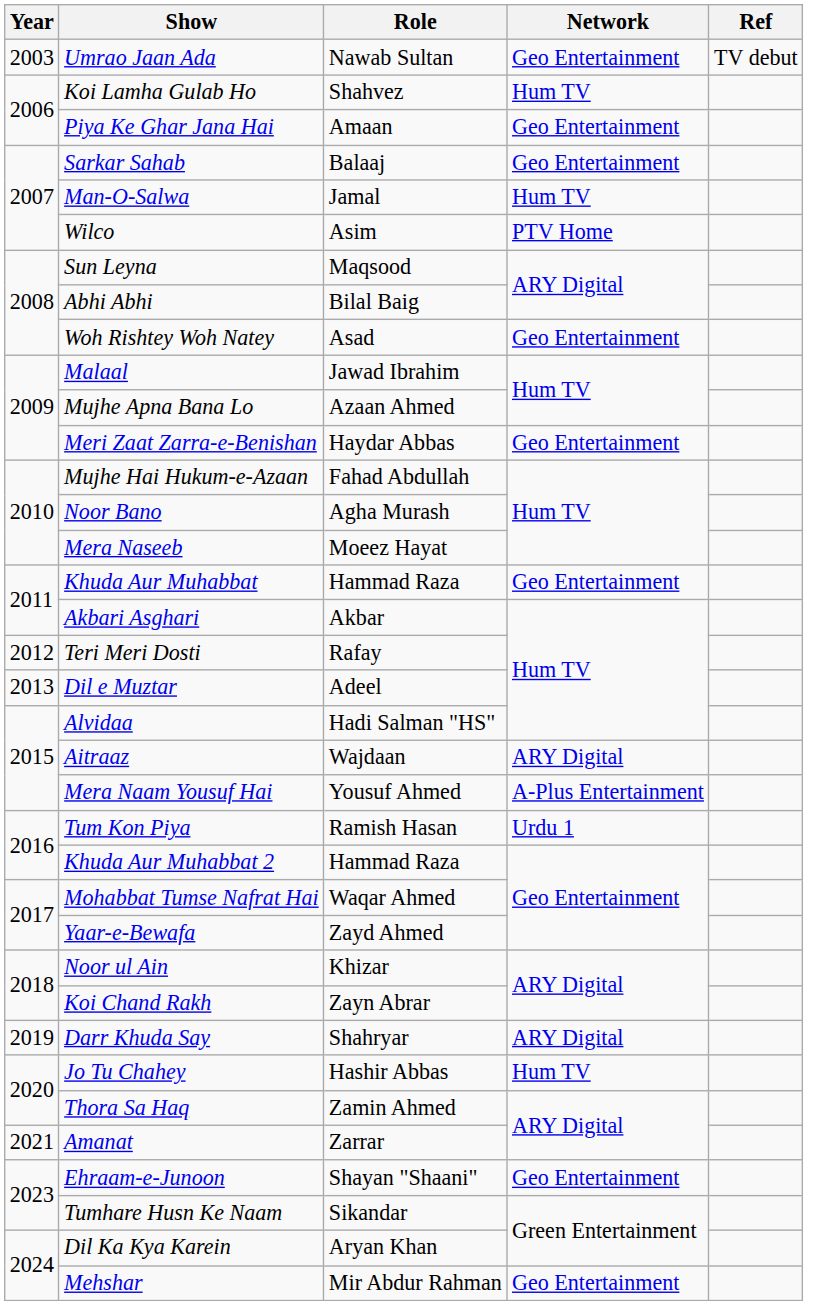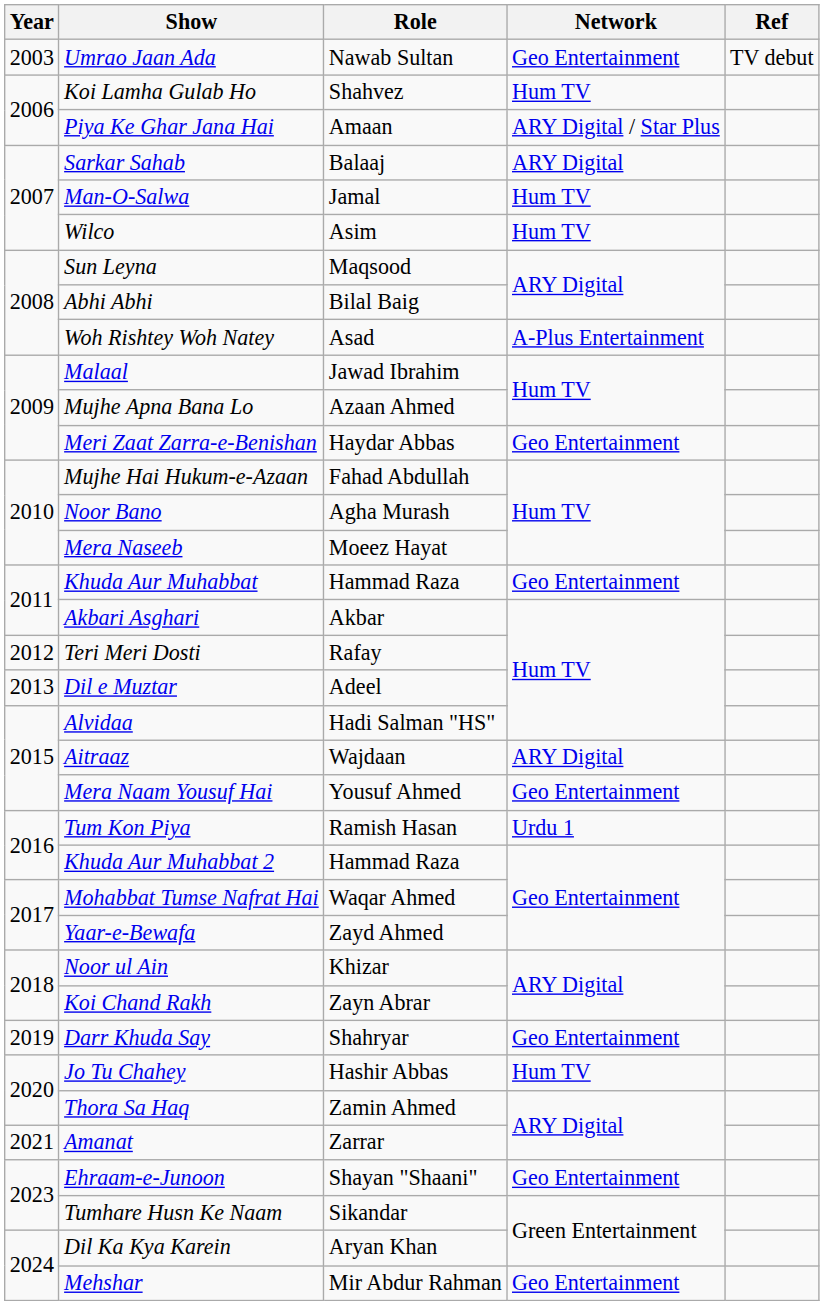 <table class="wikitable sortable">
 <tr style="text-align:center;">
 <th>Year</th>
 <th>Show</th>
 <th>Role</th>
 <th>Network</th>
 <th>Ref</th>
 </tr>
 <tr>
 <td>2003</td>
 <td><em><a href='#'>Umrao Jaan Ada</a></em></td>
 <td>Nawab Sultan</td>
 <td><a href='#'>Geo Entertainment</a></td>
 <td>TV debut</td>
 </tr>
 <tr>
 <td rowspan="2">2006</td>
 <td><em>Koi Lamha Gulab Ho</em></td>
 <td>Shahvez</td>
 <td><a href='#'>Hum TV</a></td>
 <td></td>
 </tr>
 <tr>
 <td><em><a href='#'>Piya Ke Ghar Jana Hai</a></em></td>
 <td>Amaan</td>
-<td><a href='#'>Geo Entertainment</a></td>
+<td><a href='#'>ARY Digital</a> / <a href='#'>Star Plus</a></td>
 <td></td>
 </tr>
 <tr>
 <td rowspan="3">2007</td>
 <td><em><a href='#'>Sarkar Sahab</a></em></td>
 <td>Balaaj</td>
-<td><a href='#'>Geo Entertainment</a></td>
+<td><a href='#'>ARY Digital</a></td>
 <td></td>
 </tr>
 <tr>
 <td><em><a href='#'>Man-O-Salwa</a></em></td>
 <td>Jamal</td>
 <td><a href='#'>Hum TV</a></td>
 <td></td>
 </tr>
 <tr>
 <td><em>Wilco</em></td>
 <td>Asim</td>
-<td><a href='#'>PTV Home</a></td>
+<td><a href='#'>Hum TV</a></td>
 <td></td>
 </tr>
 <tr>
 <td rowspan="3">2008</td>
 <td><em>Sun Leyna</em></td>
 <td>Maqsood</td>
 <td rowspan="2"><a href='#'>ARY Digital</a></td>
 <td></td>
 </tr>
 <tr>
 <td><em>Abhi Abhi</em></td>
 <td>Bilal Baig</td>
 <td></td>
 </tr>
 <tr>
 <td><em>Woh Rishtey Woh Natey</em></td>
 <td>Asad</td>
-<td><a href='#'>Geo Entertainment</a></td>
+<td><a href='#'>A-Plus Entertainment</a></td>
 <td></td>
 </tr>
 <tr>
 <td rowspan="3">2009</td>
 <td><em><a href='#'>Malaal</a> </em></td>
 <td>Jawad Ibrahim</td>
 <td rowspan="2"><a href='#'>Hum TV</a></td>
 <td></td>
 </tr>
 <tr>
 <td><em>Mujhe Apna Bana Lo</em></td>
 <td>Azaan Ahmed</td>
 <td></td>
 </tr>
 <tr>
 <td><em><a href='#'>Meri Zaat Zarra-e-Benishan</a></em></td>
 <td>Haydar Abbas</td>
 <td><a href='#'>Geo Entertainment</a></td>
 <td></td>
 </tr>
 <tr>
 <td rowspan="3">2010</td>
 <td><em>Mujhe Hai Hukum-e-Azaan</em></td>
 <td>Fahad Abdullah</td>
 <td rowspan="3"><a href='#'>Hum TV</a></td>
 <td></td>
 </tr>
 <tr>
 <td><em><a href='#'>Noor Bano</a></em></td>
 <td>Agha Murash</td>
 <td></td>
 </tr>
 <tr>
 <td><em><a href='#'>Mera Naseeb</a></em></td>
 <td>Moeez Hayat</td>
 <td></td>
 </tr>
 <tr>
 <td rowspan="2">2011</td>
 <td><em><a href='#'>Khuda Aur Muhabbat</a></em></td>
 <td>Hammad  Raza</td>
 <td><a href='#'>Geo Entertainment</a></td>
 <td></td>
 </tr>
 <tr>
 <td><em><a href='#'>Akbari Asghari</a></em></td>
 <td>Akbar</td>
 <td rowspan="4"><a href='#'>Hum TV</a></td>
 <td></td>
 </tr>
 <tr>
 <td>2012</td>
 <td><em>Teri Meri Dosti</em></td>
 <td>Rafay</td>
 <td></td>
 </tr>
 <tr>
 <td>2013</td>
 <td><em><a href='#'>Dil e Muztar</a></em></td>
 <td>Adeel</td>
 <td></td>
 </tr>
 <tr>
 <td rowspan="3">2015</td>
 <td><em><a href='#'>Alvidaa</a></em></td>
 <td>Hadi Salman "HS"</td>
 <td></td>
 </tr>
 <tr>
 <td><em><a href='#'>Aitraaz</a></em></td>
 <td>Wajdaan</td>
 <td><a href='#'>ARY Digital</a></td>
 <td></td>
 </tr>
 <tr>
 <td><em><a href='#'>Mera Naam Yousuf Hai</a></em></td>
 <td>Yousuf Ahmed</td>
-<td><a href='#'>A-Plus Entertainment</a></td>
+<td><a href='#'>Geo Entertainment</a></td>
 <td></td>
 </tr>
 <tr>
 <td rowspan="2">2016</td>
 <td><em><a href='#'>Tum Kon Piya</a></em></td>
 <td>Ramish Hasan</td>
 <td><a href='#'>Urdu 1</a></td>
 <td></td>
 </tr>
 <tr>
 <td><em><a href='#'>Khuda Aur Muhabbat 2</a></em></td>
 <td>Hammad Raza</td>
 <td rowspan="3"><a href='#'>Geo Entertainment</a></td>
 <td></td>
 </tr>
 <tr>
 <td rowspan="2">2017</td>
 <td><em><a href='#'>Mohabbat Tumse Nafrat Hai</a></em></td>
 <td>Waqar Ahmed</td>
 <td></td>
 </tr>
 <tr>
 <td><em><a href='#'>Yaar-e-Bewafa</a></em></td>
 <td>Zayd Ahmed</td>
 <td></td>
 </tr>
 <tr>
 <td rowspan="2">2018</td>
 <td><em><a href='#'>Noor ul Ain</a></em></td>
 <td>Khizar</td>
 <td rowspan="2"><a href='#'>ARY Digital</a></td>
 <td></td>
 </tr>
 <tr>
 <td><em><a href='#'>Koi Chand Rakh</a></em></td>
 <td>Zayn Abrar</td>
 <td></td>
 </tr>
 <tr>
 <td>2019</td>
 <td><em><a href='#'>Darr Khuda Say</a></em></td>
 <td>Shahryar</td>
-<td><a href='#'>ARY Digital</a></td>
+<td><a href='#'>Geo Entertainment</a></td>
 <td></td>
 </tr>
 <tr>
 <td rowspan="2">2020</td>
 <td><em><a href='#'>Jo Tu Chahey</a></em></td>
 <td>Hashir Abbas</td>
 <td><a href='#'>Hum TV</a></td>
 <td></td>
 </tr>
 <tr>
 <td><em><a href='#'>Thora Sa Haq</a></em></td>
 <td>Zamin Ahmed</td>
 <td rowspan="2"><a href='#'>ARY Digital</a></td>
 <td></td>
 </tr>
 <tr>
 <td>2021</td>
 <td><em><a href='#'>Amanat</a></em></td>
 <td>Zarrar</td>
 <td></td>
 </tr>
 <tr>
 <td rowspan="2">2023</td>
 <td><em><a href='#'>Ehraam-e-Junoon</a></em></td>
 <td>Shayan "Shaani"</td>
 <td><a href='#'>Geo Entertainment</a></td>
 <td></td>
 </tr>
 <tr>
 <td><em>Tumhare Husn Ke Naam</em></td>
 <td>Sikandar</td>
 <td rowspan="2">Green Entertainment</td>
 <td></td>
 </tr>
 <tr>
 <td rowspan="2">2024</td>
 <td><em>Dil Ka Kya Karein</em></td>
 <td>Aryan Khan</td>
 <td></td>
 </tr>
 <tr>
 <td><em><a href='#'>Mehshar</a></em></td>
 <td>Mir Abdur Rahman</td>
 <td><a href='#'>Geo Entertainment</a></td>
 <td></td>
 </tr>
 </table>
